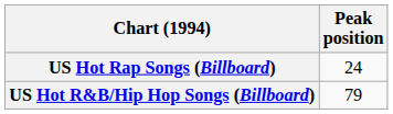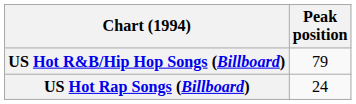 <table class="wikitable sortable plainrowheaders" style="text-align:center;">
 <tr>
 <th scope="col">Chart (1994)</th>
 <th scope="col">Peak<br>position</th>
 </tr>
 <tr>
+<th scope="row">US <a href='#'>Hot R&B/Hip Hop Songs</a> (<em><a href='#'>Billboard</a></em>)</th>
+<td>79</td>
+</tr>
+<tr>
 <th scope="row">US <a href='#'>Hot Rap Songs</a> (<em><a href='#'>Billboard</a></em>)</th>
 <td>24</td>
 </tr>
-<tr>
-<th scope="row">US <a href='#'>Hot R&B/Hip Hop Songs</a> (<em><a href='#'>Billboard</a></em>)</th>
-<td>79</td>
-</tr>
 </table>
